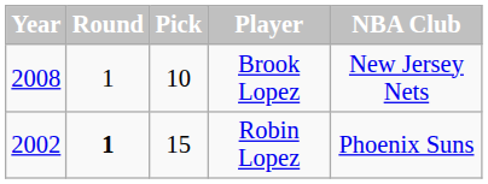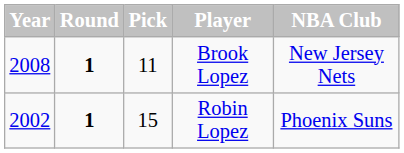 <table class="wikitable" width="35%">
 <tr align="center"  style="background:silver;color:#FFFFFF;">
 <td><strong>Year</strong></td>
 <td><strong>Round</strong></td>
 <td><strong>Pick</strong></td>
 <td><strong>Player</strong></td>
 <td><strong>NBA Club</strong></td>
 </tr>
 <tr align="center" bgcolor="">
 <td><a href='#'>2008</a></td>
-<td>1</td>
-<td>10</td>
+<td><strong>1</strong></td>
+<td>11</td>
 <td><a href='#'>Brook Lopez</a></td>
 <td><a href='#'>New Jersey Nets</a></td>
 </tr>
 <tr align="center" bgcolor="">
 <td><a href='#'>2002</a></td>
 <td><strong>1</strong></td>
 <td>15</td>
 <td><a href='#'>Robin Lopez</a></td>
 <td><a href='#'>Phoenix Suns</a></td>
 </tr>
 </table>
